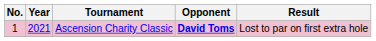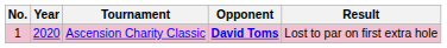 <table class="wikitable" style="font-size:95%;">
 <tr>
 <th>No.</th>
 <th>Year</th>
 <th>Tournament</th>
 <th>Opponent</th>
 <th>Result</th>
 </tr>
 <tr style="background:#F2C1D1;">
 <td align=center>1</td>
-<td><a href='#'>2021</a></td>
+<td><a href='#'>2020</a></td>
 <td><a href='#'>Ascension Charity Classic</a></td>
 <td><strong> <a href='#'>David Toms</a></strong></td>
 <td>Lost to par on first extra hole</td>
 </tr>
 </table>
